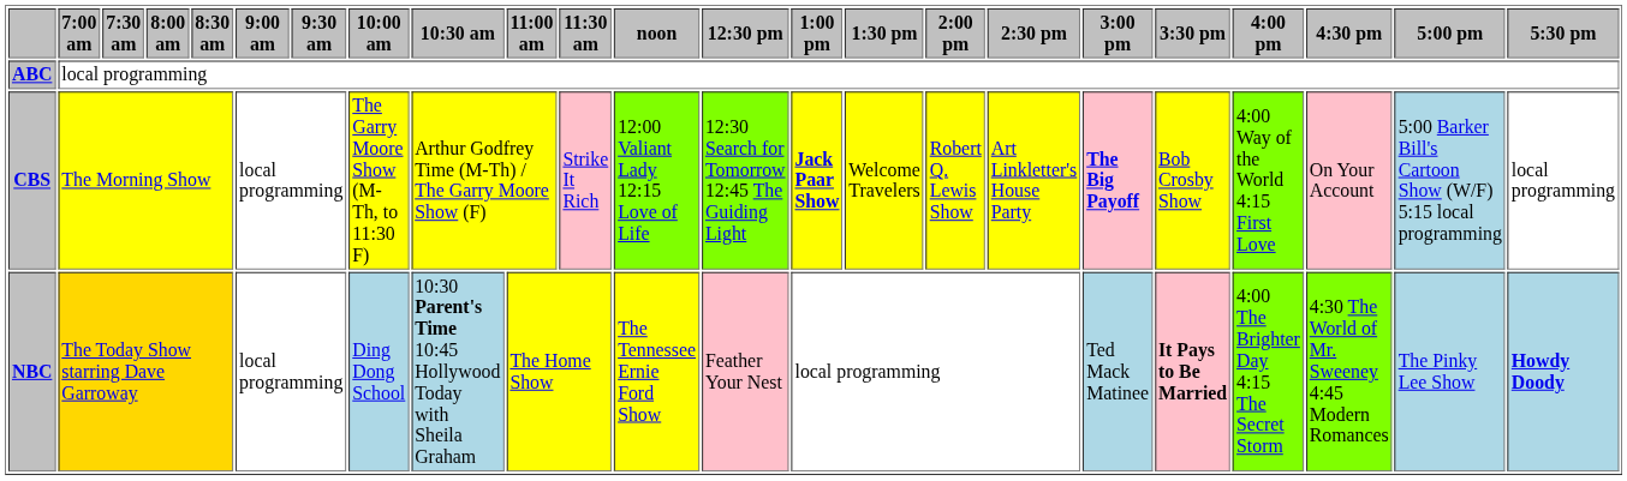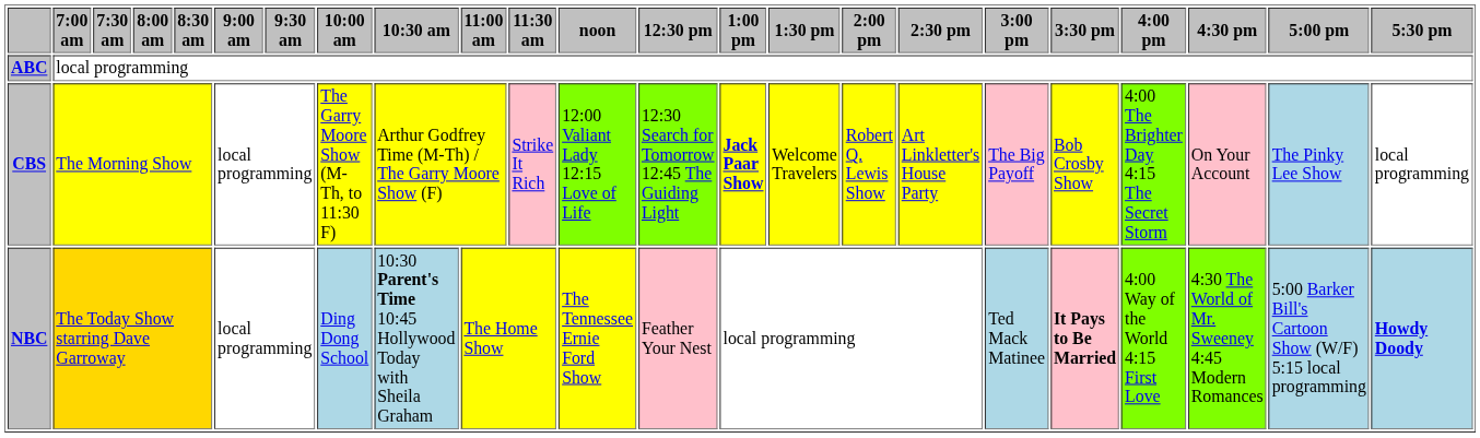 <table border="1" cellpadding="2">
 <tr>
 <th bgcolor="#C0C0C0"> </th>
 <th width="13%" bgcolor="#C0C0C0">7:00 am</th>
 <th width="14%" bgcolor="#C0C0C0">7:30 am</th>
 <th width="13%" bgcolor="#C0C0C0">8:00 am</th>
 <th width="14%" bgcolor="#C0C0C0">8:30 am</th>
 <th width="13%" bgcolor="#C0C0C0">9:00 am</th>
 <th width="14%" bgcolor="#C0C0C0">9:30 am</th>
 <th width="13%" bgcolor="#C0C0C0">10:00 am</th>
 <th width="14%" bgcolor="#C0C0C0">10:30 am</th>
 <th width="13%" bgcolor="#C0C0C0">11:00 am</th>
 <th width="14%" bgcolor="#C0C0C0">11:30 am</th>
 <th width="13%" bgcolor="#C0C0C0">noon</th>
 <th width="14%" bgcolor="#C0C0C0">12:30 pm</th>
 <th width="13%" bgcolor="#C0C0C0">1:00 pm</th>
 <th width="14%" bgcolor="#C0C0C0">1:30 pm</th>
 <th width="13%" bgcolor="#C0C0C0">2:00 pm</th>
 <th width="14%" bgcolor="#C0C0C0">2:30 pm</th>
 <th width="13%" bgcolor="#C0C0C0">3:00 pm</th>
 <th width="14%" bgcolor="#C0C0C0">3:30 pm</th>
 <th width="13%" bgcolor="#C0C0C0">4:00 pm</th>
 <th width="14%" bgcolor="#C0C0C0">4:30 pm</th>
 <th width="13%" bgcolor="#C0C0C0">5:00 pm</th>
 <th width="14%" bgcolor="#C0C0C0">5:30 pm</th>
 </tr>
 <tr>
 <th bgcolor="#C0C0C0"><a href='#'>ABC</a></th>
 <td bgcolor="white" colspan="22">local programming</td>
 </tr>
 <tr>
 <th bgcolor="#C0C0C0"><a href='#'>CBS</a></th>
 <td bgcolor="yellow" colspan="4"><a href='#'>The Morning Show</a></td>
 <td bgcolor="white" colspan="2">local programming</td>
 <td bgcolor="yellow"><a href='#'>The Garry Moore Show</a> (M-Th, to 11:30 F)</td>
 <td bgcolor="yellow" colspan="2">Arthur Godfrey Time (M-Th) / <a href='#'>The Garry Moore Show</a> (F)</td>
 <td bgcolor="pink"><a href='#'>Strike It Rich</a></td>
 <td bgcolor="chartreuse">12:00 <a href='#'>Valiant Lady</a><br>12:15 <a href='#'>Love of Life</a></td>
 <td bgcolor="chartreuse">12:30 <a href='#'>Search for Tomorrow</a><br>12:45 <a href='#'>The Guiding Light</a></td>
 <td bgcolor="yellow"><strong><a href='#'>Jack Paar Show</a></strong></td>
 <td bgcolor="yellow">Welcome Travelers</td>
 <td bgcolor="yellow"><a href='#'>Robert Q. Lewis Show</a></td>
 <td bgcolor="yellow"><a href='#'>Art Linkletter's House Party</a></td>
-<td bgcolor="pink"><strong><a href='#'>The Big Payoff</a></strong></td>
+<td bgcolor="pink"><a href='#'>The Big Payoff</a></td>
 <td bgcolor="yellow"><a href='#'>Bob Crosby Show</a></td>
-<td bgcolor="chartreuse">4:00 Way of the World<br>4:15 <a href='#'>First Love</a></td>
+<td bgcolor="chartreuse">4:00 <a href='#'>The Brighter Day</a><br>4:15 <a href='#'>The Secret Storm</a></td>
 <td bgcolor="pink">On Your Account</td>
-<td bgcolor="lightblue">5:00 <a href='#'>Barker Bill's Cartoon Show</a> (W/F)<br>5:15 local programming</td>
+<td bgcolor="lightblue"><a href='#'>The Pinky Lee Show</a></td>
 <td bgcolor="white">local programming</td>
 </tr>
 <tr>
 <th bgcolor="#C0C0C0"><a href='#'>NBC</a></th>
 <td bgcolor="gold" colspan="4"><a href='#'>The Today Show starring Dave Garroway</a></td>
 <td bgcolor="white" colspan="2">local programming</td>
 <td bgcolor="lightblue"><a href='#'>Ding Dong School</a></td>
 <td bgcolor="lightblue">10:30 <strong>Parent's Time</strong><br>10:45 Hollywood Today with Sheila Graham</td>
 <td colspan="2" bgcolor="yellow"><a href='#'>The Home Show</a></td>
 <td bgcolor="yellow"><a href='#'>The Tennessee Ernie Ford Show</a></td>
 <td bgcolor="pink">Feather Your Nest</td>
 <td bgcolor="white" colspan="4">local programming</td>
 <td bgcolor="lightblue">Ted Mack Matinee</td>
 <td bgcolor="pink"><strong>It Pays to Be Married</strong></td>
-<td bgcolor="chartreuse">4:00 <a href='#'>The Brighter Day</a><br>4:15 <a href='#'>The Secret Storm</a></td>
+<td bgcolor="chartreuse">4:00 Way of the World<br>4:15 <a href='#'>First Love</a></td>
 <td bgcolor="chartreuse">4:30 <a href='#'>The World of Mr. Sweeney</a><br>4:45 Modern Romances</td>
-<td bgcolor="lightblue"><a href='#'>The Pinky Lee Show</a></td>
+<td bgcolor="lightblue">5:00 <a href='#'>Barker Bill's Cartoon Show</a> (W/F)<br>5:15 local programming</td>
 <td bgcolor="lightblue"><strong><a href='#'>Howdy Doody</a></strong></td>
 </tr>
 </table>
